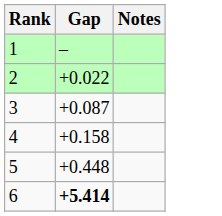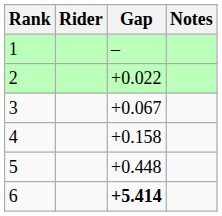 <table class="wikitable" style="font-size:95%" style="text-align:center; width:35em;">
 <tr>
 <th>Rank</th>
+<th>Rider</th>
 <th>Gap</th>
 <th>Notes</th>
 </tr>
 <tr bgcolor=bbffbb>
 <td>1</td>
+<td align=left></td>
 <td>–</td>
 <td></td>
 </tr>
 <tr bgcolor=bbffbb>
 <td>2</td>
+<td align=left></td>
 <td>+0.022</td>
 <td></td>
 </tr>
 <tr>
 <td>3</td>
-<td>+0.087</td>
+<td align=left></td>
+<td>+0.067</td>
 <td></td>
 </tr>
 <tr>
 <td>4</td>
+<td align=left></td>
 <td>+0.158</td>
 <td></td>
 </tr>
 <tr>
 <td>5</td>
+<td align=left></td>
 <td>+0.448</td>
 <td></td>
 </tr>
 <tr>
 <td>6</td>
+<td align=left></td>
 <td><strong>+5.414</strong></td>
 <td></td>
 </tr>
 </table>
